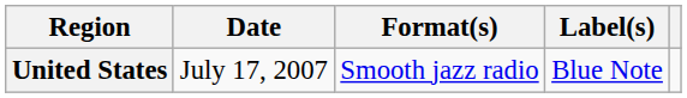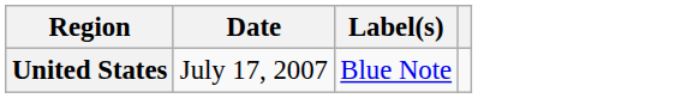 <table class="wikitable plainrowheaders">
 <tr>
 <th scope="col">Region</th>
 <th scope="col">Date</th>
-<th scope="col">Format(s)</th>
 <th scope="col">Label(s)</th>
 <th scope="col"></th>
 </tr>
 <tr>
 <th scope="row">United States</th>
 <td>July 17, 2007</td>
-<td><a href='#'>Smooth jazz radio</a></td>
 <td><a href='#'>Blue Note</a></td>
 <td></td>
 </tr>
 </table>
